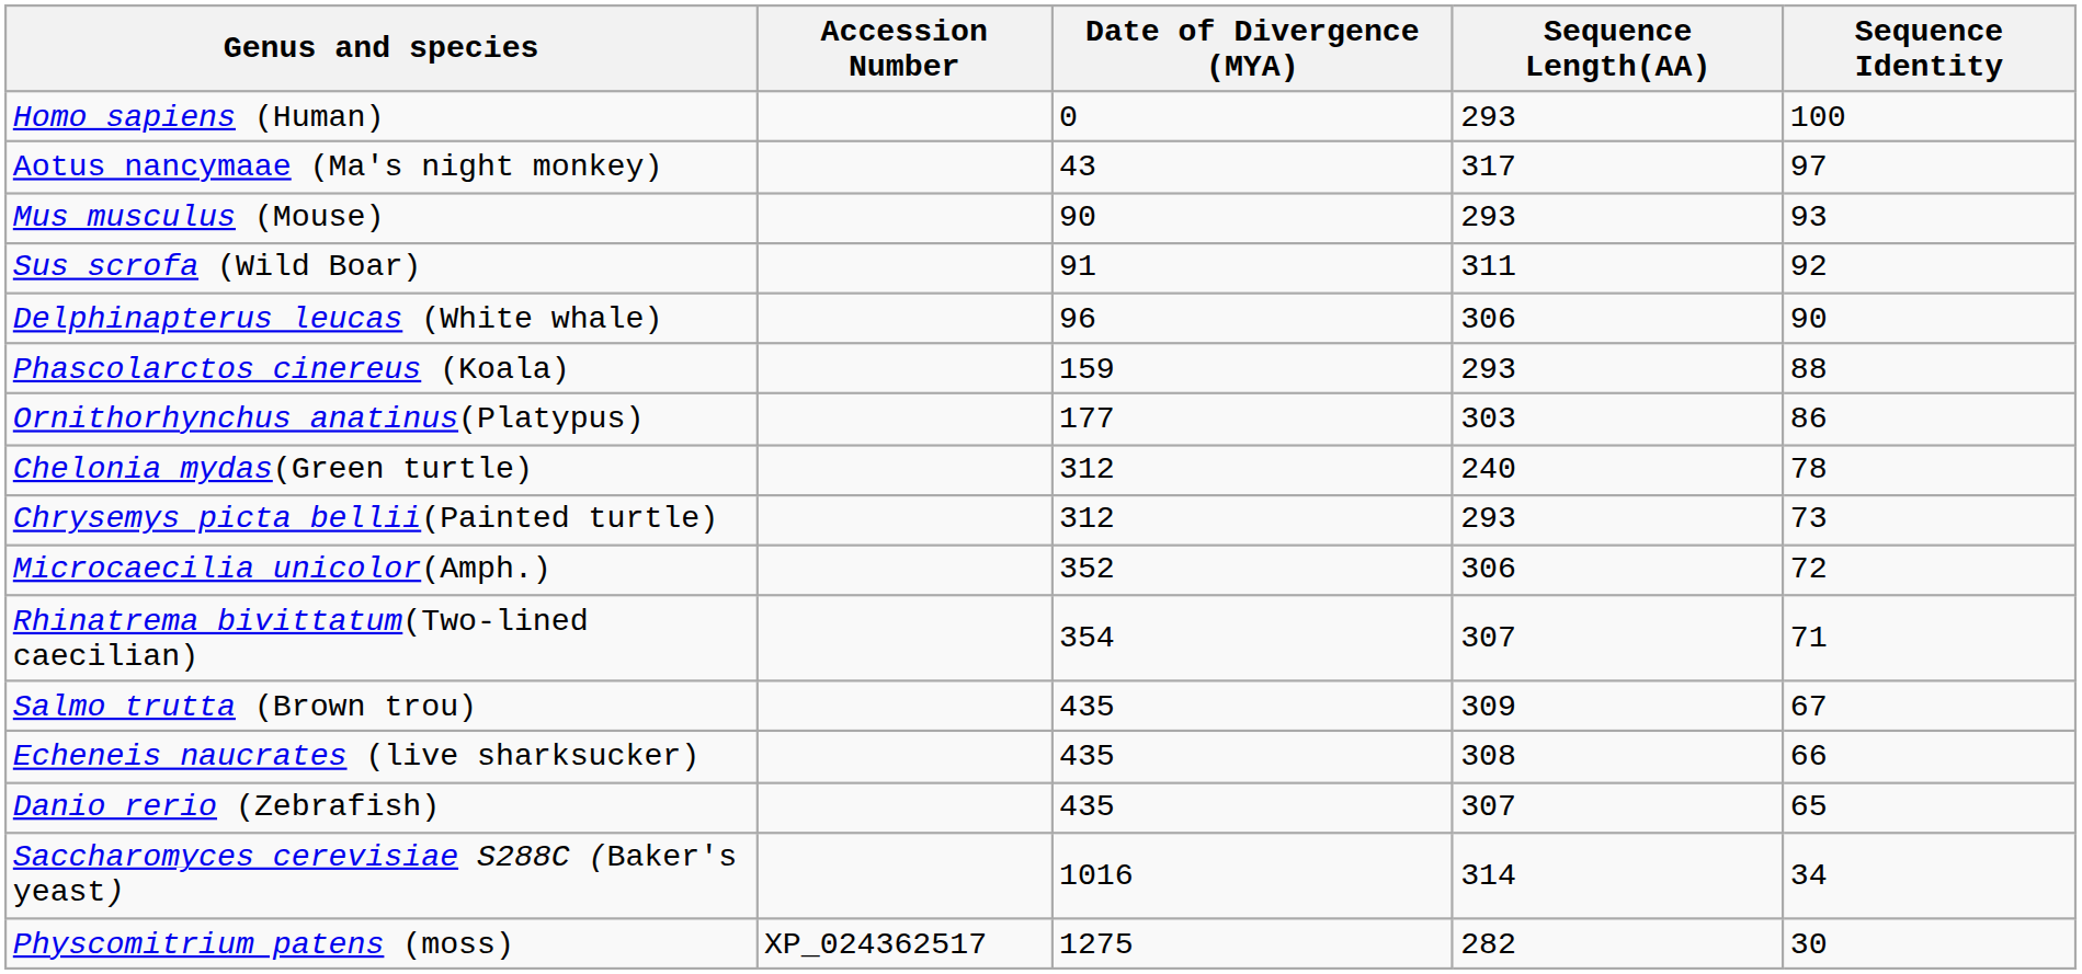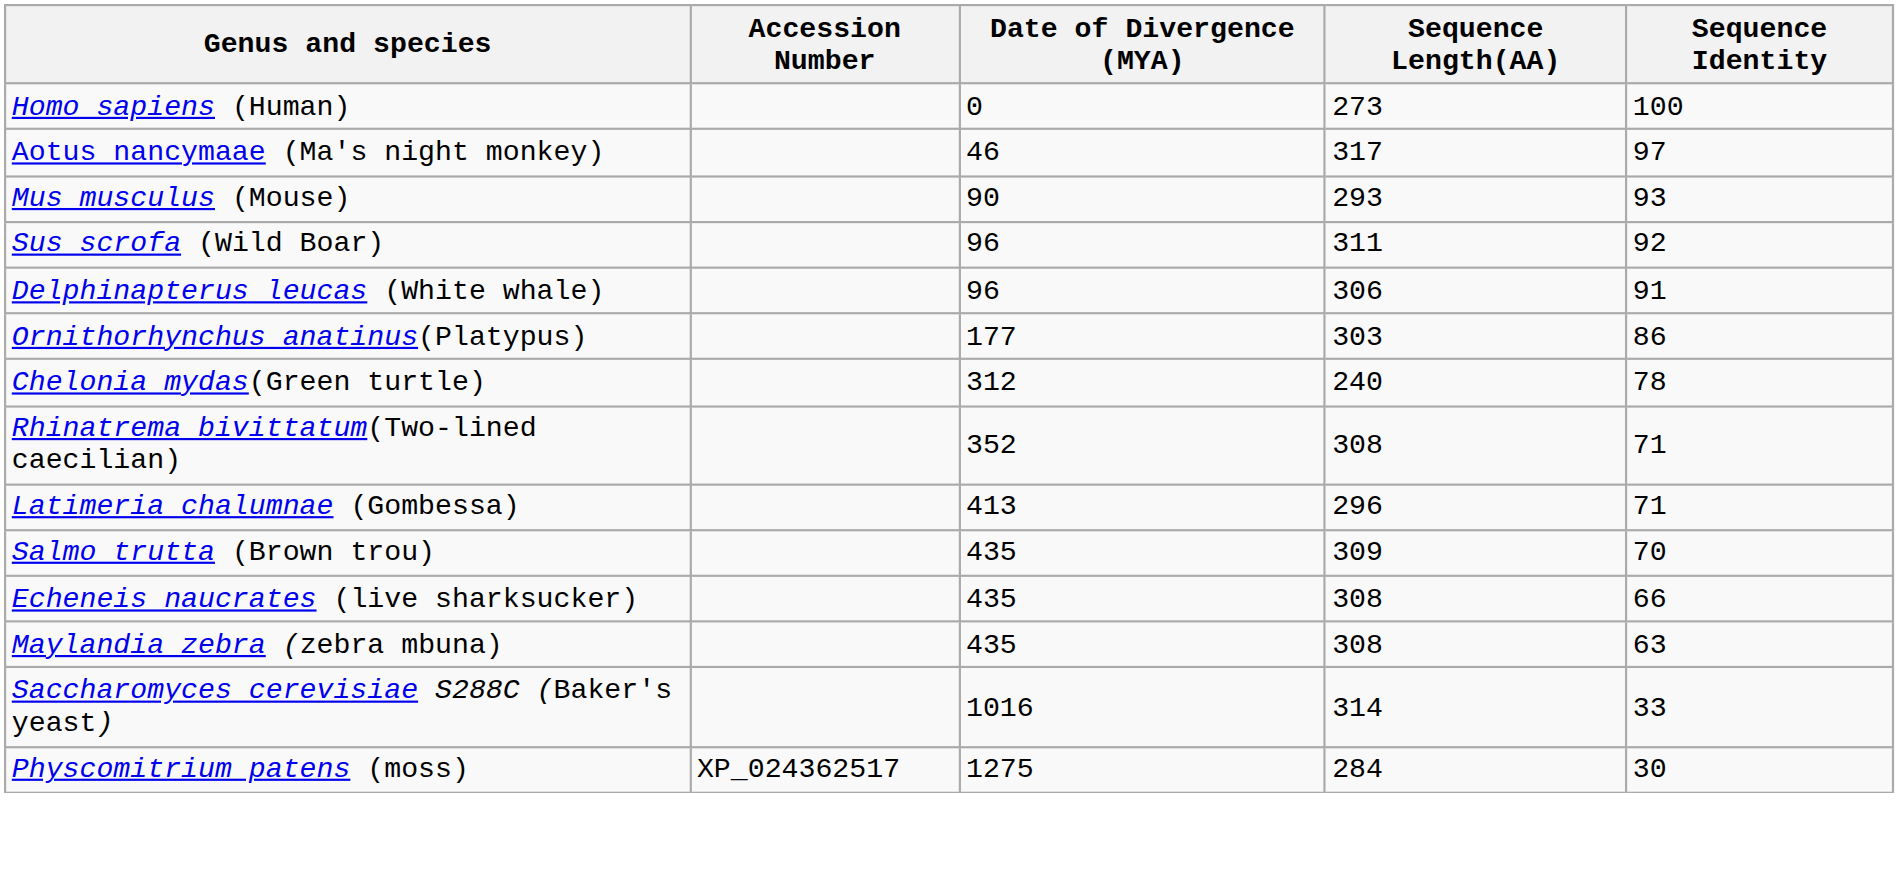 <table class="wikitable">
 <tr>
 <th>Genus and species</th>
 <th>Accession Number</th>
 <th><strong>Date of Divergence (MYA)</strong></th>
 <th><strong>Sequence Length(AA)</strong></th>
 <th><strong>Sequence Identity</strong></th>
 </tr>
 <tr>
 <td><em><a href='#'>Homo sapiens</a></em> (Human)</td>
 <td></td>
 <td>0</td>
-<td>293</td>
+<td>273</td>
 <td>100</td>
 </tr>
 <tr>
 <td><a href='#'>Aotus nancymaae</a> (Ma's night monkey)</td>
 <td></td>
-<td>43</td>
+<td>46</td>
 <td>317</td>
 <td>97</td>
 </tr>
 <tr>
 <td><em><a href='#'>Mus musculus</a></em> (Mouse)</td>
 <td></td>
 <td>90</td>
 <td>293</td>
 <td>93</td>
 </tr>
 <tr>
 <td><em><a href='#'>Sus scrofa</a></em> (Wild Boar)</td>
 <td></td>
-<td>91</td>
+<td>96</td>
 <td>311</td>
 <td>92</td>
 </tr>
 <tr>
 <td><em><a href='#'>Delphinapterus leucas</a></em> (White whale)</td>
 <td></td>
 <td>96</td>
 <td>306</td>
-<td>90</td>
-</tr>
-<tr>
-<td><em><a href='#'>Phascolarctos cinereus</a></em> (Koala)</td>
-<td></td>
-<td>159</td>
-<td>293</td>
-<td>88</td>
+<td>91</td>
 </tr>
 <tr>
 <td><em><a href='#'>Ornithorhynchus anatinus</a></em>(Platypus)</td>
 <td></td>
 <td>177</td>
 <td>303</td>
 <td>86</td>
 </tr>
 <tr>
 <td><em><a href='#'>Chelonia mydas</a></em>(Green turtle)</td>
 <td></td>
 <td>312</td>
 <td>240</td>
 <td>78</td>
 </tr>
 <tr>
-<td><em><a href='#'>Chrysemys picta bellii</a></em>(Painted turtle)</td>
+<td><em><a href='#'>Rhinatrema bivittatum</a></em>(Two-lined caecilian)</td>
 <td></td>
-<td>312</td>
-<td>293</td>
-<td>73</td>
+<td>352</td>
+<td>308</td>
+<td>71</td>
 </tr>
 <tr>
-<td><em><a href='#'>Microcaecilia unicolor</a></em>(Amph.)</td>
+<td><em><a href='#'>Latimeria chalumnae</a></em> (Gombessa)</td>
 <td></td>
-<td>352</td>
-<td>306</td>
-<td>72</td>
-</tr>
-<tr>
-<td><em><a href='#'>Rhinatrema bivittatum</a></em>(Two-lined caecilian)</td>
-<td></td>
-<td>354</td>
-<td>307</td>
+<td>413</td>
+<td>296</td>
 <td>71</td>
 </tr>
 <tr>
 <td><em><a href='#'>Salmo trutta</a></em> (Brown trou)</td>
 <td></td>
 <td>435</td>
 <td>309</td>
-<td>67</td>
+<td>70</td>
 </tr>
 <tr>
 <td><em><a href='#'>Echeneis naucrates</a></em> (live sharksucker)</td>
 <td></td>
 <td>435</td>
 <td>308</td>
 <td>66</td>
 </tr>
 <tr>
-<td><em><a href='#'>Danio rerio</a></em> (Zebrafish)</td>
+<td><em><a href='#'>Maylandia zebra</a> (</em>zebra mbuna)</td>
 <td></td>
 <td>435</td>
-<td>307</td>
-<td>65</td>
+<td>308</td>
+<td>63</td>
 </tr>
 <tr>
 <td><em><a href='#'>Saccharomyces cerevisiae</a> S288C (</em>Baker's yeast<em>)</em></td>
 <td></td>
 <td>1016</td>
 <td>314</td>
-<td>34</td>
+<td>33</td>
 </tr>
 <tr>
 <td><em><a href='#'>Physcomitrium patens</a></em> (moss)</td>
 <td>XP_024362517</td>
 <td>1275</td>
-<td>282</td>
+<td>284</td>
 <td>30</td>
 </tr>
 </table>
